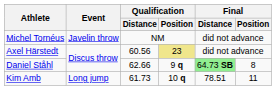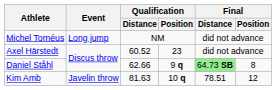 <table class=wikitable style="font-size:90%">
 <tr>
 <th rowspan="2">Athlete</th>
 <th rowspan="2">Event</th>
 <th colspan="2">Qualification</th>
 <th colspan="2">Final</th>
 </tr>
 <tr style="font-size:95%">
 <th>Distance</th>
 <th>Position</th>
 <th>Distance</th>
 <th>Position</th>
 </tr>
 <tr align=center>
 <td align=left><a href='#'>Michel Tornéus</a></td>
-<td align=left><a href='#'>Javelin throw</a></td>
+<td align=left><a href='#'>Long jump</a></td>
 <td colspan=2>NM</td>
 <td colspan=2>did not advance</td>
 </tr>
 <tr align=center>
 <td align=left><a href='#'>Axel Härstedt</a></td>
 <td align=left rowspan=2><a href='#'>Discus throw</a></td>
-<td>60.56</td>
-<td style="background: khaki;">23</td>
+<td>60.52</td>
+<td>23</td>
 <td colspan="2">did not advance</td>
 </tr>
 <tr align=center>
 <td align=left><a href='#'>Daniel Ståhl</a></td>
 <td>62.66</td>
 <td>9 <strong>q</strong></td>
 <td style="background: lightgreen;">64.73 <strong>SB</strong></td>
 <td>8</td>
 </tr>
 <tr align=center>
 <td align=left><a href='#'>Kim Amb</a></td>
-<td align=left><a href='#'>Long jump</a></td>
-<td>61.73</td>
+<td align=left><a href='#'>Javelin throw</a></td>
+<td>81.63</td>
 <td>10 <strong>q</strong></td>
 <td>78.51</td>
-<td>11</td>
+<td>12</td>
 </tr>
 </table>
